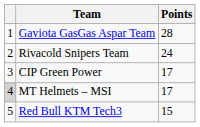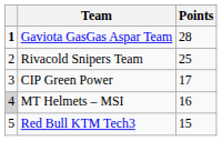 <table class="wikitable" style="font-size: 85%;">
 <tr>
 <th></th>
 <th>Team</th>
 <th>Points</th>
 </tr>
 <tr>
-<td align=center>1</td>
+<td align=center><strong>1</strong></td>
 <td> <a href='#'>Gaviota GasGas Aspar Team</a></td>
 <td align=left>28</td>
 </tr>
 <tr>
 <td align=center>2</td>
 <td> Rivacold Snipers Team</td>
-<td align=left>24</td>
+<td align=left>25</td>
 </tr>
 <tr>
 <td align=center>3</td>
 <td> CIP Green Power</td>
 <td align=left>17</td>
 </tr>
 <tr>
 <td align=center style="background: lightgrey;">4</td>
 <td> MT Helmets – MSI</td>
-<td align=left>17</td>
+<td align=left>16</td>
 </tr>
 <tr>
 <td align=center>5</td>
 <td> <a href='#'>Red Bull KTM Tech3</a></td>
 <td align=left>15</td>
 </tr>
 </table>
